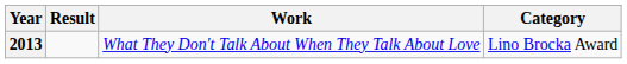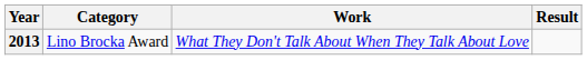 <table class="wikitable plainrowheaders sortable">
 <tr>
 <th>Year</th>
+<th>Category</th>
+<th>Work</th>
 <th>Result</th>
-<th>Work</th>
-<th>Category</th>
 </tr>
 <tr>
 <th>2013</th>
+<td><a href='#'>Lino Brocka</a> Award</td>
+<td><em><a href='#'>What They Don't Talk About When They Talk About Love</a></em></td>
 <td></td>
-<td><em><a href='#'>What They Don't Talk About When They Talk About Love</a></em></td>
-<td><a href='#'>Lino Brocka</a> Award</td>
 </tr>
 </table>
